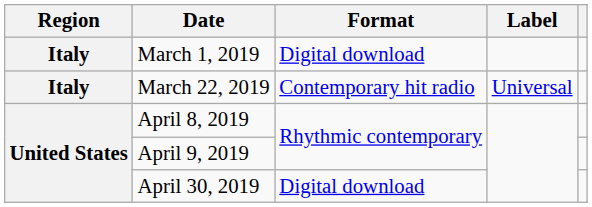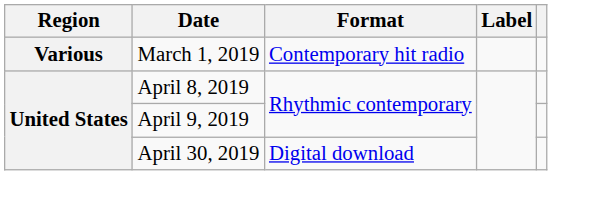 <table class="wikitable plainrowheaders">
 <tr>
 <th scope="col">Region</th>
 <th scope="col">Date</th>
 <th scope="col">Format</th>
 <th scope="col">Label</th>
 <th scope="col" colspan="1"></th>
 </tr>
 <tr>
-<th scope="row">Italy</th>
+<th scope="row">Various</th>
 <td>March 1, 2019</td>
-<td><a href='#'>Digital download</a></td>
+<td><a href='#'>Contemporary hit radio</a></td>
 <td></td>
-<td></td>
-</tr>
-<tr>
-<th scope="row">Italy</th>
-<td>March 22, 2019</td>
-<td><a href='#'>Contemporary hit radio</a></td>
-<td><a href='#'>Universal</a></td>
 <td></td>
 </tr>
 <tr>
 <th scope="row" rowspan="3">United States</th>
 <td>April 8, 2019</td>
 <td rowspan="2"><a href='#'>Rhythmic contemporary</a></td>
 <td rowspan="3"></td>
 <td></td>
 </tr>
 <tr>
 <td>April 9, 2019</td>
 <td></td>
 </tr>
 <tr>
 <td>April 30, 2019</td>
 <td><a href='#'>Digital download</a></td>
 <td></td>
 </tr>
 </table>
